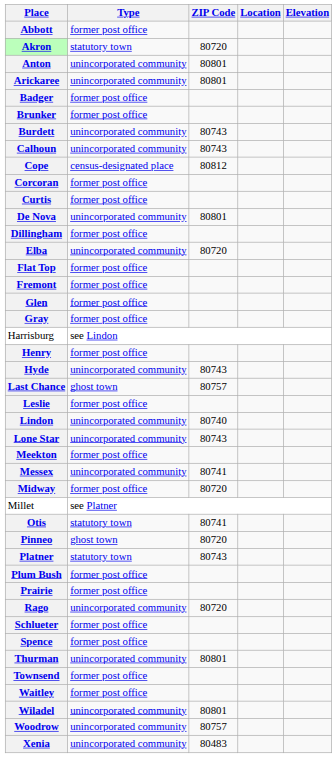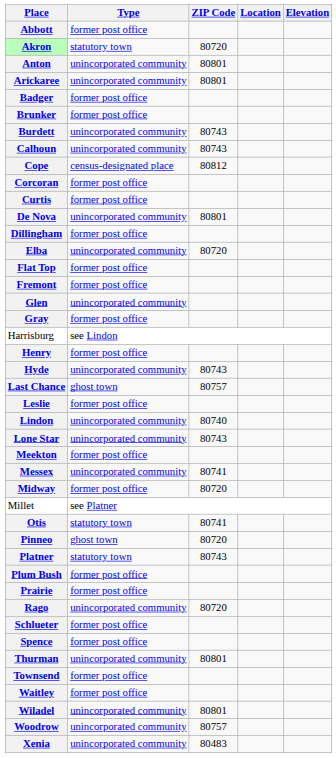 <table class="wikitable sortable  plainrowheaders" style="margin:auto;">
 <tr>
 <th scope=col><a href='#'>Place</a></th>
 <th scope=col><a href='#'>Type</a></th>
 <th scope=col><a href='#'>ZIP Code</a></th>
 <th scope=col><a href='#'>Location</a></th>
 <th scope=col><a href='#'>Elevation</a></th>
 </tr>
 <tr>
 <th scope=row><a href='#'>Abbott</a></th>
 <td><a href='#'>former post office</a></td>
 <td align=center></td>
 <td></td>
 <td></td>
 </tr>
 <tr>
 <th scope=row style="background:#BBFFBB;"><a href='#'>Akron</a></th>
 <td><a href='#'>statutory town</a></td>
 <td align=center>80720</td>
 <td></td>
 <td align=right></td>
 </tr>
 <tr>
 <th scope=row><a href='#'>Anton</a></th>
 <td><a href='#'>unincorporated community</a></td>
 <td align=center>80801</td>
 <td></td>
 <td align=right></td>
 </tr>
 <tr>
 <th scope=row><a href='#'>Arickaree</a></th>
 <td><a href='#'>unincorporated community</a></td>
 <td align=center>80801</td>
 <td></td>
 <td align=right></td>
 </tr>
 <tr>
 <th scope=row><a href='#'>Badger</a></th>
 <td><a href='#'>former post office</a></td>
 <td align=center></td>
 <td></td>
 <td></td>
 </tr>
 <tr>
 <th scope=row><a href='#'>Brunker</a></th>
 <td><a href='#'>former post office</a></td>
 <td align=center></td>
 <td></td>
 <td></td>
 </tr>
 <tr>
 <th scope=row><a href='#'>Burdett</a></th>
 <td><a href='#'>unincorporated community</a></td>
 <td align=center>80743</td>
 <td></td>
 <td align=right></td>
 </tr>
 <tr>
 <th scope=row><a href='#'>Calhoun</a></th>
 <td><a href='#'>unincorporated community</a></td>
 <td align=center>80743</td>
 <td></td>
 <td align=right></td>
 </tr>
 <tr>
 <th scope=row><a href='#'>Cope</a></th>
 <td><a href='#'>census-designated place</a></td>
 <td align=center>80812</td>
 <td></td>
 <td align=right></td>
 </tr>
 <tr>
 <th scope=row><a href='#'>Corcoran</a></th>
 <td><a href='#'>former post office</a></td>
 <td align=center></td>
 <td></td>
 <td></td>
 </tr>
 <tr>
 <th scope=row><a href='#'>Curtis</a></th>
 <td><a href='#'>former post office</a></td>
 <td align=center></td>
 <td></td>
 <td></td>
 </tr>
 <tr>
 <th scope=row><a href='#'>De Nova</a></th>
 <td><a href='#'>unincorporated community</a></td>
 <td align=center>80801</td>
 <td></td>
 <td align=right></td>
 </tr>
 <tr>
 <th scope=row><a href='#'>Dillingham</a></th>
 <td><a href='#'>former post office</a></td>
 <td align=center></td>
 <td></td>
 <td></td>
 </tr>
 <tr>
 <th scope=row><a href='#'>Elba</a></th>
 <td><a href='#'>unincorporated community</a></td>
 <td align=center>80720</td>
 <td></td>
 <td align=right></td>
 </tr>
 <tr>
 <th scope=row><a href='#'>Flat Top</a></th>
 <td><a href='#'>former post office</a></td>
 <td align=center></td>
 <td></td>
 <td></td>
 </tr>
 <tr>
 <th scope=row><a href='#'>Fremont</a></th>
 <td><a href='#'>former post office</a></td>
 <td align=center></td>
 <td></td>
 <td></td>
 </tr>
 <tr>
 <th scope=row><a href='#'>Glen</a></th>
-<td><a href='#'>former post office</a></td>
+<td><a href='#'>unincorporated community</a></td>
 <td align=center></td>
 <td></td>
 <td></td>
 </tr>
 <tr>
 <th scope=row><a href='#'>Gray</a></th>
 <td><a href='#'>former post office</a></td>
 <td align=center></td>
 <td></td>
 <td></td>
 </tr>
 <tr bgcolor=white>
 <td>Harrisburg</td>
 <td colspan=4>see <a href='#'>Lindon</a></td>
 </tr>
 <tr>
 <th scope=row><a href='#'>Henry</a></th>
 <td><a href='#'>former post office</a></td>
 <td align=center></td>
 <td></td>
 <td></td>
 </tr>
 <tr>
 <th scope=row><a href='#'>Hyde</a></th>
 <td><a href='#'>unincorporated community</a></td>
 <td align=center>80743</td>
 <td></td>
 <td align=right></td>
 </tr>
 <tr>
 <th scope=row><a href='#'>Last Chance</a></th>
 <td><a href='#'>ghost town</a></td>
 <td align=center>80757</td>
 <td></td>
 <td align=right></td>
 </tr>
 <tr>
 <th scope=row><a href='#'>Leslie</a></th>
 <td><a href='#'>former post office</a></td>
 <td align=center></td>
 <td></td>
 <td></td>
 </tr>
 <tr>
 <th scope=row><a href='#'>Lindon</a></th>
 <td><a href='#'>unincorporated community</a></td>
 <td align=center>80740</td>
 <td></td>
 <td align=right></td>
 </tr>
 <tr>
 <th scope=row><a href='#'>Lone Star</a></th>
 <td><a href='#'>unincorporated community</a></td>
 <td align=center>80743</td>
 <td></td>
 <td align=right></td>
 </tr>
 <tr>
 <th scope=row><a href='#'>Meekton</a></th>
 <td><a href='#'>former post office</a></td>
 <td align=center></td>
 <td></td>
 <td></td>
 </tr>
 <tr>
 <th scope=row><a href='#'>Messex</a></th>
 <td><a href='#'>unincorporated community</a></td>
 <td align=center>80741</td>
 <td></td>
 <td align=right></td>
 </tr>
 <tr>
 <th scope=row><a href='#'>Midway</a></th>
 <td><a href='#'>former post office</a></td>
 <td align=center>80720</td>
 <td></td>
 <td align=right></td>
 </tr>
 <tr bgcolor=white>
 <td>Millet</td>
 <td colspan=4>see <a href='#'>Platner</a></td>
 </tr>
 <tr>
 <th scope=row><a href='#'>Otis</a></th>
 <td><a href='#'>statutory town</a></td>
 <td align=center>80741</td>
 <td></td>
 <td align=right></td>
 </tr>
 <tr>
 <th scope=row><a href='#'>Pinneo</a></th>
 <td><a href='#'>ghost town</a></td>
 <td align=center>80720</td>
 <td></td>
 <td align=right></td>
 </tr>
 <tr>
 <th scope=row><a href='#'>Platner</a></th>
 <td><a href='#'>statutory town</a></td>
 <td align=center>80743</td>
 <td></td>
 <td align=right></td>
 </tr>
 <tr>
 <th scope=row><a href='#'>Plum Bush</a></th>
 <td><a href='#'>former post office</a></td>
 <td align=center></td>
 <td></td>
 <td></td>
 </tr>
 <tr>
 <th scope=row><a href='#'>Prairie</a></th>
 <td><a href='#'>former post office</a></td>
 <td align=center></td>
 <td></td>
 <td></td>
 </tr>
 <tr>
 <th scope=row><a href='#'>Rago</a></th>
 <td><a href='#'>unincorporated community</a></td>
 <td align=center>80720</td>
 <td></td>
 <td align=right></td>
 </tr>
 <tr>
 <th scope=row><a href='#'>Schlueter</a></th>
 <td><a href='#'>former post office</a></td>
 <td align=center></td>
 <td></td>
 <td></td>
 </tr>
 <tr>
 <th scope=row><a href='#'>Spence</a></th>
 <td><a href='#'>former post office</a></td>
 <td align=center></td>
 <td></td>
 <td></td>
 </tr>
 <tr>
 <th scope=row><a href='#'>Thurman</a></th>
 <td><a href='#'>unincorporated community</a></td>
 <td align=center>80801</td>
 <td></td>
 <td align=right></td>
 </tr>
 <tr>
 <th scope=row><a href='#'>Townsend</a></th>
 <td><a href='#'>former post office</a></td>
 <td align=center></td>
 <td></td>
 <td></td>
 </tr>
 <tr>
 <th scope=row><a href='#'>Waitley</a></th>
 <td><a href='#'>former post office</a></td>
 <td align=center></td>
 <td></td>
 <td></td>
 </tr>
 <tr>
 <th scope=row><a href='#'>Wiladel</a></th>
 <td><a href='#'>unincorporated community</a></td>
 <td align=center>80801</td>
 <td></td>
 <td align=right></td>
 </tr>
 <tr>
 <th scope=row><a href='#'>Woodrow</a></th>
 <td><a href='#'>unincorporated community</a></td>
 <td align=center>80757</td>
 <td></td>
 <td align=right></td>
 </tr>
 <tr>
 <th scope=row><a href='#'>Xenia</a></th>
 <td><a href='#'>unincorporated community</a></td>
 <td align=center>80483</td>
 <td></td>
 <td align=right></td>
 </tr>
 </table>
